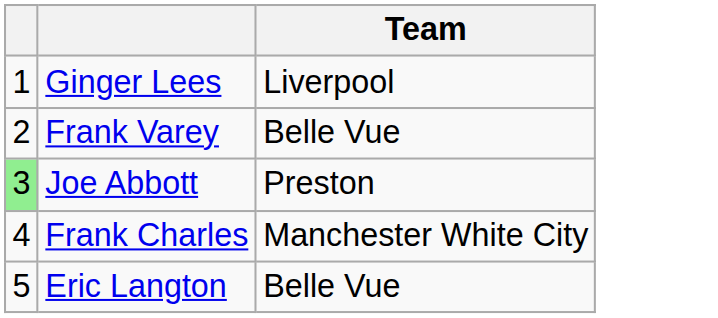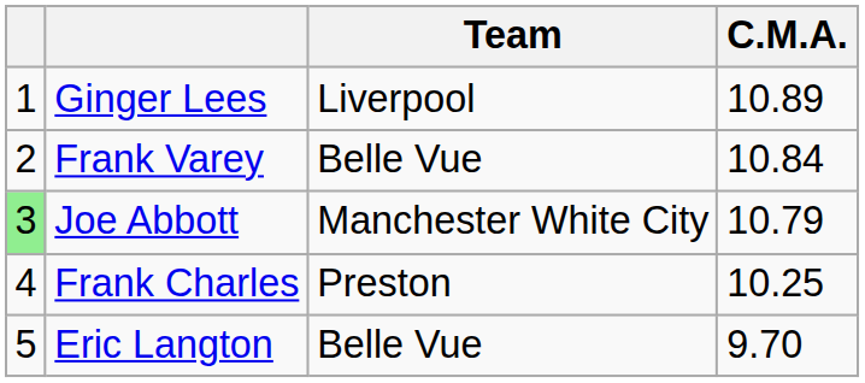 <table class=wikitable>
 <tr>
 <th></th>
 <th></th>
 <th>Team</th>
+<th>C.M.A.</th>
 </tr>
 <tr>
 <td align="center">1</td>
 <td><a href='#'>Ginger Lees</a></td>
 <td>Liverpool</td>
+<td>10.89</td>
 </tr>
 <tr>
 <td align="center">2</td>
 <td><a href='#'>Frank Varey</a></td>
 <td>Belle Vue</td>
+<td>10.84</td>
 </tr>
 <tr>
 <td align="center" style="background: lightgreen;">3</td>
 <td><a href='#'>Joe Abbott</a></td>
-<td>Preston</td>
+<td>Manchester White City</td>
+<td>10.79</td>
 </tr>
 <tr>
 <td align="center">4</td>
 <td><a href='#'>Frank Charles</a></td>
-<td>Manchester White City</td>
+<td>Preston</td>
+<td>10.25</td>
 </tr>
 <tr>
 <td align="center">5</td>
 <td><a href='#'>Eric Langton</a></td>
 <td>Belle Vue</td>
+<td>9.70</td>
 </tr>
 </table>
